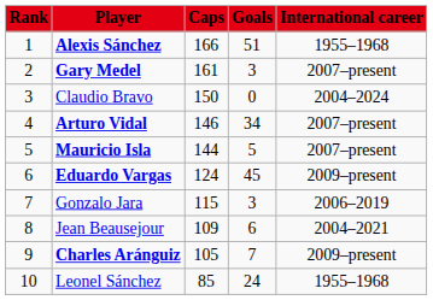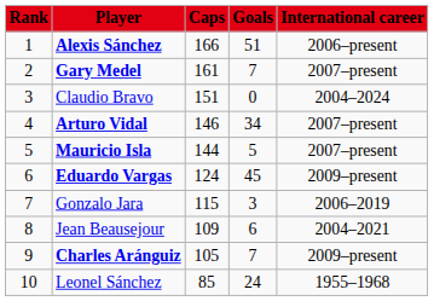 <table class="wikitable sortable" style="text-align: center">
 <tr align=center>
 <th style="background:#E30013"><span>Rank</span></th>
 <th style="background:#E30013"><span>Player</span></th>
 <th style="background:#E30013"><span>Caps</span></th>
 <th style="background:#E30013"><span>Goals</span></th>
 <th style="background:#E30013"><span>International career</span></th>
 </tr>
 <tr>
 <td>1</td>
 <td align=left><strong><a href='#'>Alexis Sánchez</a></strong></td>
 <td>166</td>
 <td>51</td>
-<td>1955–1968</td>
+<td>2006–present</td>
 </tr>
 <tr>
 <td>2</td>
 <td align=left><strong><a href='#'>Gary Medel</a></strong></td>
 <td>161</td>
-<td>3</td>
+<td>7</td>
 <td>2007–present</td>
 </tr>
 <tr>
 <td>3</td>
 <td align=left><a href='#'>Claudio Bravo</a></td>
-<td>150</td>
+<td>151</td>
 <td>0</td>
 <td>2004–2024</td>
 </tr>
 <tr>
 <td>4</td>
 <td align=left><strong><a href='#'>Arturo Vidal</a></strong></td>
 <td>146</td>
 <td>34</td>
 <td>2007–present</td>
 </tr>
 <tr>
 <td>5</td>
 <td align=left><strong><a href='#'>Mauricio Isla</a></strong></td>
 <td>144</td>
 <td>5</td>
 <td>2007–present</td>
 </tr>
 <tr>
 <td>6</td>
 <td align=left><strong><a href='#'>Eduardo Vargas</a></strong></td>
 <td>124</td>
 <td>45</td>
 <td>2009–present</td>
 </tr>
 <tr>
 <td>7</td>
 <td align=left><a href='#'>Gonzalo Jara</a></td>
 <td>115</td>
 <td>3</td>
 <td>2006–2019</td>
 </tr>
 <tr>
 <td>8</td>
 <td align=left><a href='#'>Jean Beausejour</a></td>
 <td>109</td>
 <td>6</td>
 <td>2004–2021</td>
 </tr>
 <tr>
 <td>9</td>
 <td align=left><strong><a href='#'>Charles Aránguiz</a></strong></td>
 <td>105</td>
 <td>7</td>
 <td>2009–present</td>
 </tr>
 <tr>
 <td>10</td>
 <td align=left><a href='#'>Leonel Sánchez</a></td>
 <td>85</td>
 <td>24</td>
 <td>1955–1968</td>
 </tr>
 </table>
